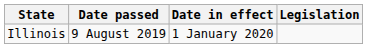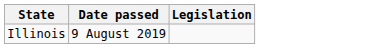 <table class="wikitable sortable">
 <tr>
 <th>State</th>
 <th>Date passed</th>
-<th>Date in effect</th>
 <th>Legislation</th>
 </tr>
 <tr>
 <td>Illinois</td>
 <td>9 August 2019</td>
-<td>1 January 2020</td>
 <td></td>
 </tr>
 </table>
